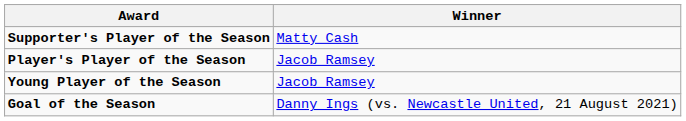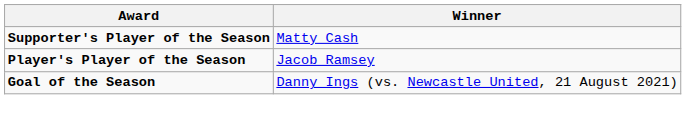 <table class="wikitable" style="text-align:left">
 <tr>
 <th>Award</th>
 <th>Winner</th>
 </tr>
 <tr>
 <td><strong>Supporter's Player of the Season</strong></td>
 <td> <a href='#'>Matty Cash</a></td>
 </tr>
 <tr>
 <td><strong>Player's Player of the Season</strong></td>
 <td> <a href='#'>Jacob Ramsey</a></td>
 </tr>
 <tr>
-<td><strong>Young Player of the Season</strong></td>
-<td> <a href='#'>Jacob Ramsey</a></td>
-</tr>
-<tr>
 <td><strong>Goal of the Season</strong></td>
 <td><a href='#'>Danny Ings</a> (vs. <a href='#'>Newcastle United</a>, 21 August 2021)</td>
 </tr>
 </table>
